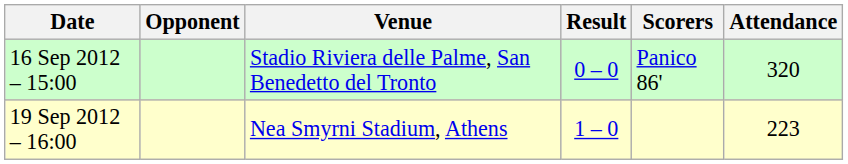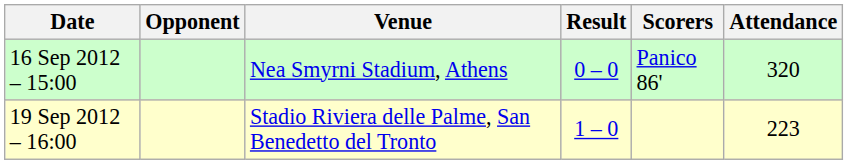 <table class="wikitable">
 <tr>
 <th>Date</th>
 <th>Opponent</th>
 <th>Venue</th>
 <th>Result</th>
 <th>Scorers</th>
 <th>Attendance</th>
 </tr>
 <tr bgcolor = "#ccffcc">
 <td>16 Sep 2012 – 15:00</td>
 <td></td>
-<td><a href='#'>Stadio Riviera delle Palme</a>, <a href='#'>San Benedetto del Tronto</a></td>
+<td><a href='#'>Nea Smyrni Stadium</a>, <a href='#'>Athens</a></td>
 <td align=center><a href='#'>0 – 0</a></td>
 <td><a href='#'>Panico</a> 86'</td>
 <td align="center">320</td>
 </tr>
 <tr bgcolor = "#ffffcc">
 <td>19 Sep 2012 – 16:00</td>
 <td></td>
-<td><a href='#'>Nea Smyrni Stadium</a>, <a href='#'>Athens</a></td>
+<td><a href='#'>Stadio Riviera delle Palme</a>, <a href='#'>San Benedetto del Tronto</a></td>
 <td align=center><a href='#'>1 – 0</a></td>
 <td></td>
 <td align="center">223</td>
 </tr>
 </table>
